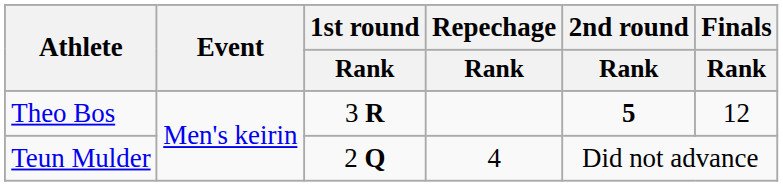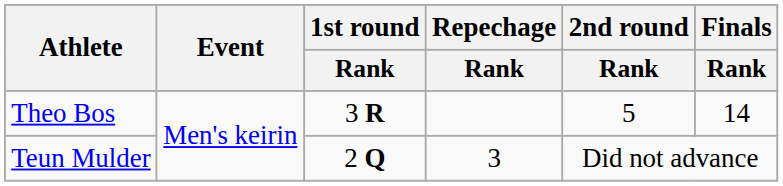 <table class=wikitable style="font-size:90%">
 <tr>
 <th rowspan="2">Athlete</th>
 <th rowspan="2">Event</th>
 <th>1st round</th>
 <th>Repechage</th>
 <th>2nd round</th>
 <th>Finals</th>
 </tr>
 <tr style="font-size:95%">
 <th>Rank</th>
 <th>Rank</th>
 <th>Rank</th>
 <th>Rank</th>
 </tr>
 <tr align=center>
 <td align=left><a href='#'>Theo Bos</a></td>
 <td align=left rowspan=2><a href='#'>Men's keirin</a></td>
 <td>3 <strong>R</strong></td>
 <td></td>
-<td><strong>5</strong></td>
-<td>12</td>
+<td>5</td>
+<td>14</td>
 </tr>
 <tr align=center>
 <td align=left><a href='#'>Teun Mulder</a></td>
 <td>2 <strong>Q</strong></td>
-<td>4</td>
+<td>3</td>
 <td colspan=2>Did not advance</td>
 </tr>
 </table>
